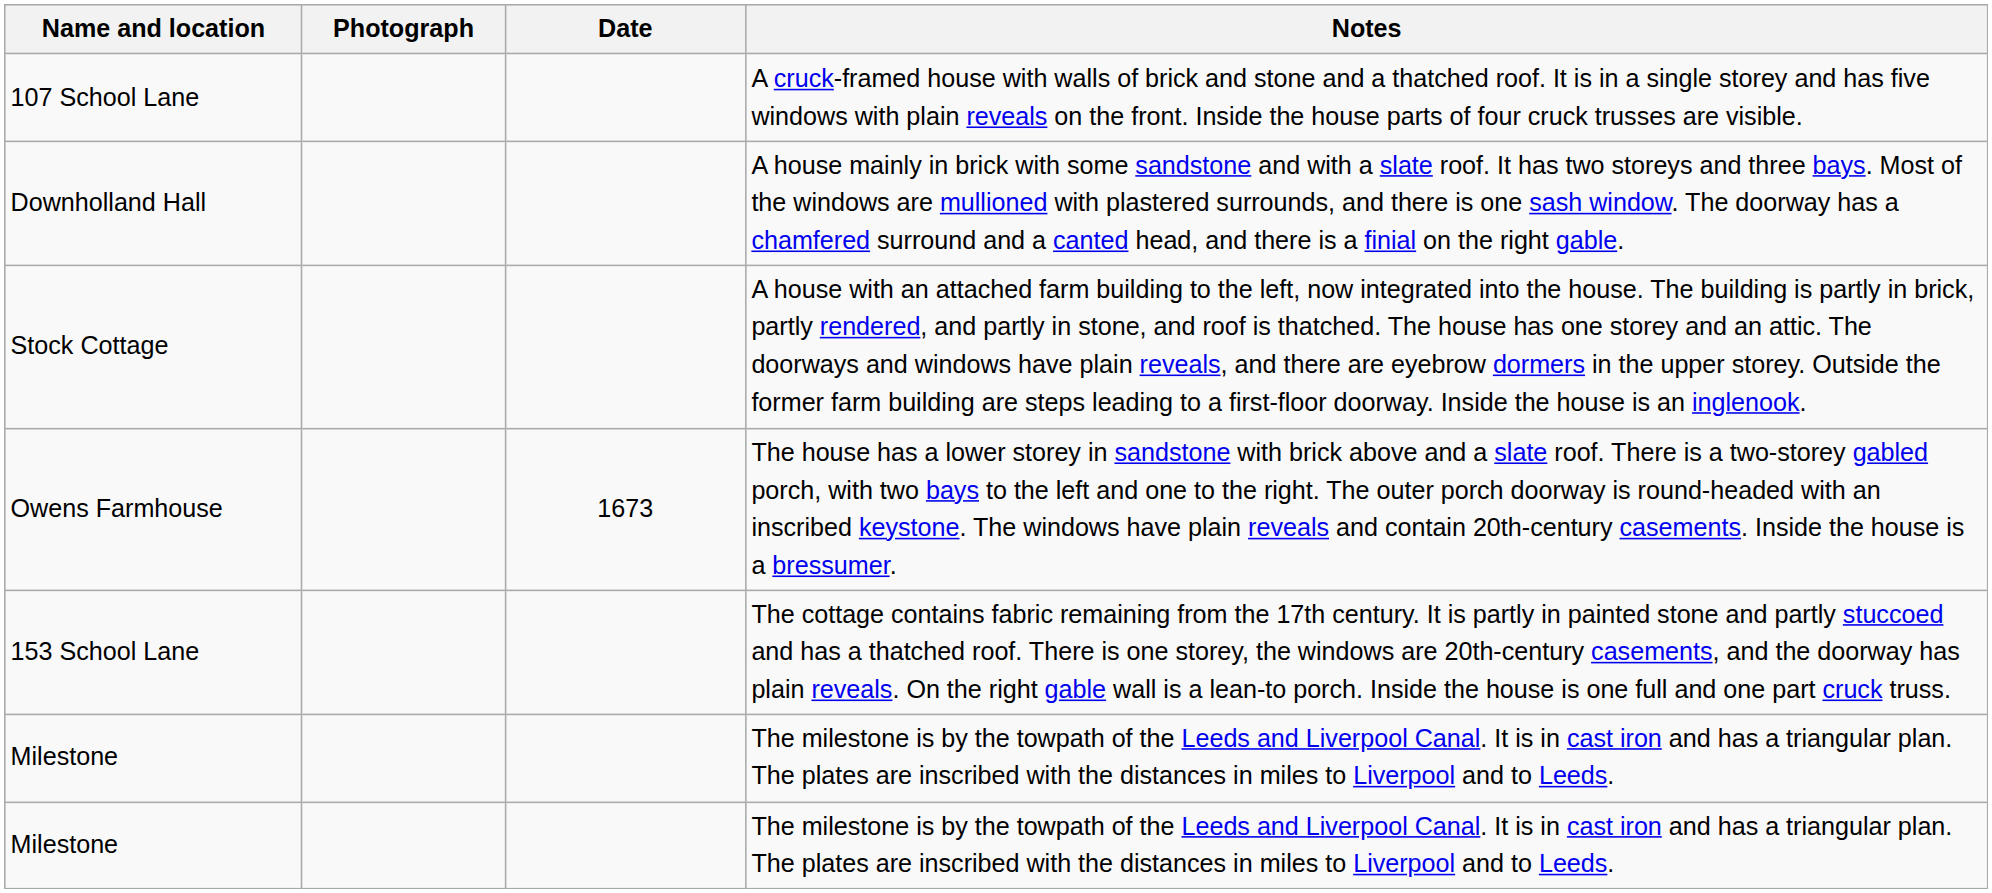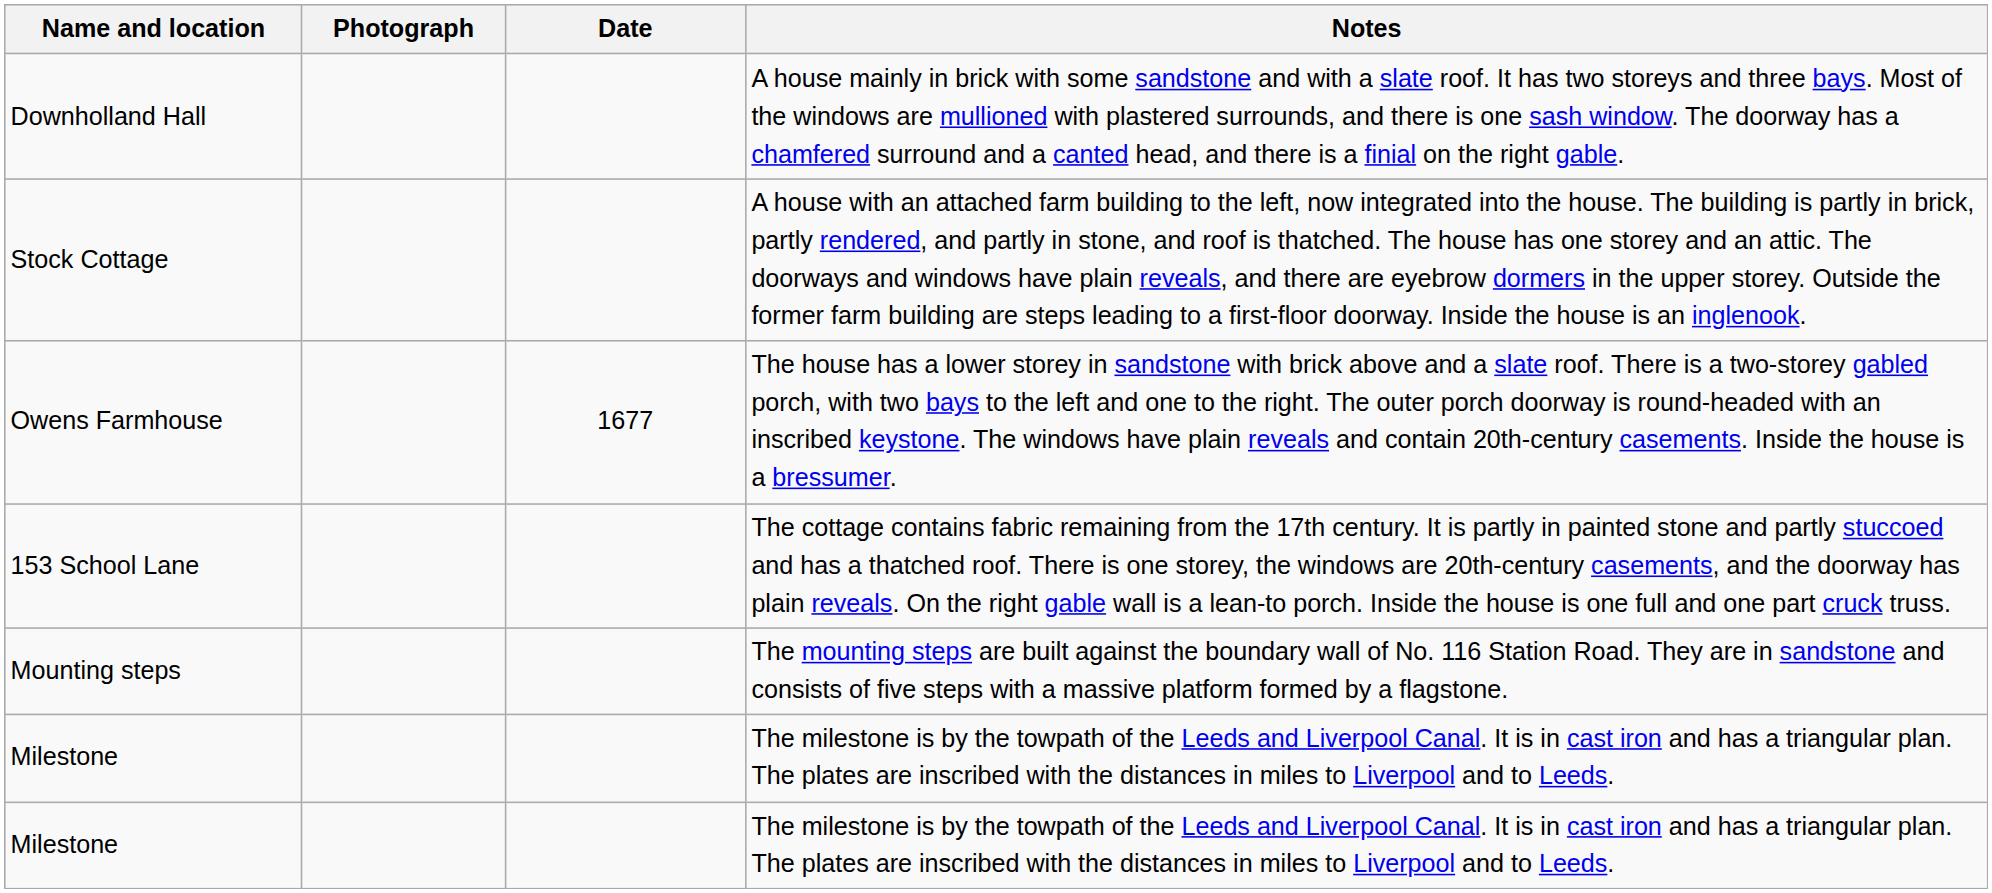 <table class="wikitable sortable plainrowheaders" style="width:100%;border:0px;text-align:left;line-height:150%;">
 <tr>
 <th scope="col"  style="width:150px">Name and location</th>
 <th scope="col"  style="width:100px" class="unsortable">Photograph</th>
 <th scope="col"  style="width:120px">Date</th>
 <th scope="col"  style="width:650px" class="unsortable">Notes</th>
-</tr>
-<tr>
-<td>107 School Lane<br><small></small></td>
-<td></td>
-<td align="center"></td>
-<td>A <a href='#'>cruck</a>-framed house with walls of brick and stone and a thatched roof.  It is in a single storey and has five windows with plain <a href='#'>reveals</a> on the front.  Inside the house parts of four cruck trusses are visible.</td>
 </tr>
 <tr>
 <td>Downholland Hall<br><small></small></td>
 <td></td>
 <td align="center"></td>
 <td>A house mainly in brick with some <a href='#'>sandstone</a> and with a <a href='#'>slate</a> roof.  It has two storeys and three <a href='#'>bays</a>.  Most of the windows are <a href='#'>mullioned</a> with plastered surrounds, and there is one <a href='#'>sash window</a>.  The doorway has a <a href='#'>chamfered</a> surround and a <a href='#'>canted</a> head, and there is a <a href='#'>finial</a> on the right <a href='#'>gable</a>.</td>
 </tr>
 <tr>
 <td>Stock Cottage<br><small></small></td>
 <td></td>
 <td align="center"></td>
 <td>A house with an attached farm building to the left, now integrated into the house.  The building is partly in brick, partly <a href='#'>rendered</a>, and partly in stone, and roof is thatched.  The house has one storey and an attic.  The doorways and windows have plain <a href='#'>reveals</a>, and there are eyebrow <a href='#'>dormers</a> in the upper storey.  Outside the former farm building are steps leading to a first-floor doorway.  Inside the house is an <a href='#'>inglenook</a>.</td>
 </tr>
 <tr>
 <td>Owens Farmhouse<br><small></small></td>
 <td></td>
-<td align="center">1673</td>
+<td align="center">1677</td>
 <td>The house has a lower storey in <a href='#'>sandstone</a> with brick above and a <a href='#'>slate</a> roof.  There is a two-storey <a href='#'>gabled</a> porch, with two <a href='#'>bays</a> to the left and one to the right.  The outer porch doorway is round-headed with an inscribed <a href='#'>keystone</a>.  The windows have plain <a href='#'>reveals</a> and contain 20th-century <a href='#'>casements</a>.  Inside the house is a <a href='#'>bressumer</a>.</td>
 </tr>
 <tr>
 <td>153 School Lane<br><small></small></td>
 <td></td>
 <td align="center"></td>
 <td>The cottage contains fabric remaining from the 17th century.  It is partly in painted stone and partly <a href='#'>stuccoed</a> and has a thatched roof.  There is one storey, the windows are 20th-century <a href='#'>casements</a>, and the doorway has plain <a href='#'>reveals</a>.  On the right <a href='#'>gable</a> wall is a lean-to porch.  Inside the house is one full and one part <a href='#'>cruck</a> truss.</td>
+</tr>
+<tr>
+<td>Mounting steps<br><small></small></td>
+<td></td>
+<td align="center"></td>
+<td>The <a href='#'>mounting steps</a> are built against the boundary wall of No. 116 Station Road.  They are in <a href='#'>sandstone</a> and consists of five steps with a massive platform formed by a flagstone.</td>
 </tr>
 <tr>
 <td>Milestone<br><small></small></td>
 <td></td>
 <td align="center"></td>
 <td>The milestone is by the towpath of the <a href='#'>Leeds and Liverpool Canal</a>.  It is in <a href='#'>cast iron</a> and has a triangular plan.  The plates are inscribed with the distances in miles to <a href='#'>Liverpool</a> and to <a href='#'>Leeds</a>.</td>
 </tr>
 <tr>
 <td>Milestone<br><small></small></td>
 <td></td>
 <td align="center"></td>
 <td>The milestone is by the towpath of the <a href='#'>Leeds and Liverpool Canal</a>.  It is in <a href='#'>cast iron</a> and has a triangular plan.  The plates are inscribed with the distances in miles to <a href='#'>Liverpool</a> and to <a href='#'>Leeds</a>.</td>
 </tr>
 <tr>
 </tr>
 </table>
